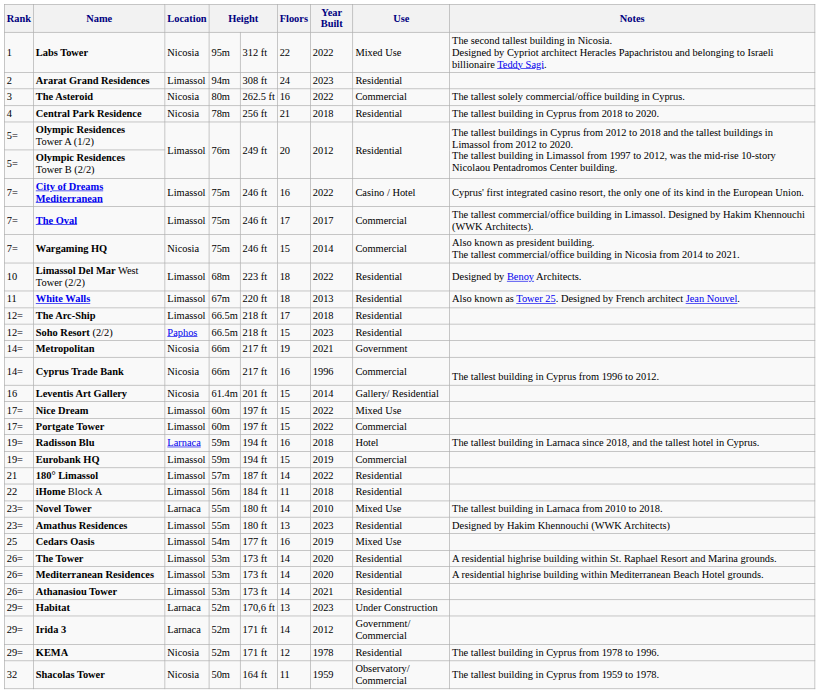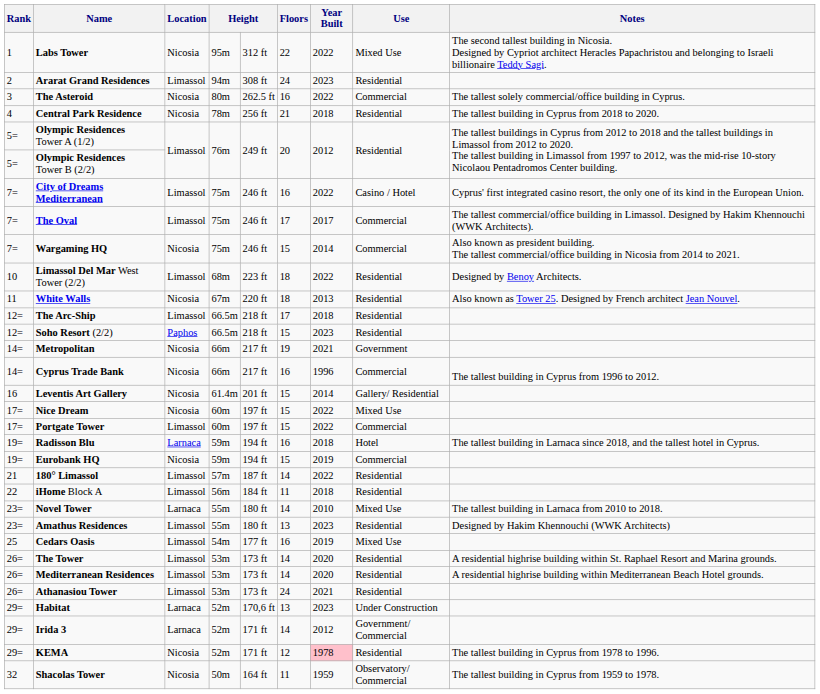 <table class="wikitable sortable">
 <tr style="text-align: center; color: navy;">
 <th>Rank</th>
 <th>Name</th>
 <th>Location</th>
 <th colspan="2">Height</th>
 <th>Floors</th>
 <th>Year Built</th>
 <th>Use</th>
 <th class="unsortable">Notes</th>
 </tr>
 <tr>
 <td>1</td>
 <td><strong>Labs Tower</strong></td>
 <td>Nicosia</td>
 <td>95m</td>
 <td>312 ft</td>
 <td>22</td>
 <td>2022</td>
 <td>Mixed Use</td>
 <td>The second tallest building in Nicosia.<br>Designed by Cypriot architect Heracles Papachristou and belonging to Israeli billionaire <a href='#'>Teddy Sagi</a>.</td>
 </tr>
 <tr>
 <td>2</td>
 <td><strong>Ararat Grand Residences</strong></td>
 <td>Limassol</td>
 <td>94m</td>
 <td>308 ft</td>
 <td>24</td>
 <td>2023</td>
 <td>Residential</td>
 <td></td>
 </tr>
 <tr>
 <td>3</td>
 <td><strong>The Asteroid</strong></td>
 <td>Nicosia</td>
 <td>80m</td>
 <td>262.5 ft</td>
 <td>16</td>
 <td>2022</td>
 <td>Commercial</td>
 <td>The tallest solely commercial/office building in Cyprus.</td>
 </tr>
 <tr style>
 <td>4</td>
 <td><strong>Central Park Residence</strong></td>
 <td>Nicosia</td>
 <td>78m</td>
 <td>256 ft</td>
 <td>21</td>
 <td>2018</td>
 <td>Residential</td>
 <td>The tallest building in Cyprus from 2018 to 2020.</td>
 </tr>
 <tr style>
 <td>5=</td>
 <td><strong>Olympic Residences</strong><br>Tower A (1/2)</td>
 <td rowspan="2">Limassol</td>
 <td rowspan="2">76m</td>
 <td rowspan="2">249 ft</td>
 <td rowspan="2">20</td>
 <td rowspan="2">2012</td>
 <td rowspan="2">Residential</td>
 <td rowspan="2">The tallest buildings in Cyprus from 2012 to 2018 and the tallest buildings in Limassol from 2012 to 2020.<br>The tallest building in Limassol from 1997 to 2012, was the mid-rise 10-story Nicolaou Pentadromos Center building.</td>
 </tr>
 <tr style>
 <td>5=</td>
 <td><strong>Olympic Residences</strong><br>Tower B (2/2)</td>
 </tr>
 <tr>
 <td>7=</td>
 <td><strong><a href='#'>City of Dreams Mediterranean</a></strong></td>
 <td>Limassol</td>
 <td>75m</td>
 <td>246 ft</td>
 <td>16</td>
 <td>2022</td>
 <td>Casino / Hotel</td>
 <td>Cyprus' first integrated casino resort, the only one of its kind in the European Union.</td>
 </tr>
 <tr>
 <td>7=</td>
 <td><strong><a href='#'>The Oval</a></strong></td>
 <td>Limassol</td>
 <td>75m</td>
 <td>246 ft</td>
 <td>17</td>
 <td>2017</td>
 <td>Commercial</td>
 <td>The tallest commercial/office building in Limassol. Designed by Hakim Khennouchi (WWK Architects).</td>
 </tr>
 <tr>
 <td>7=</td>
 <td><strong>Wargaming HQ</strong></td>
 <td>Nicosia</td>
 <td>75m</td>
 <td>246 ft</td>
 <td>15</td>
 <td>2014</td>
 <td>Commercial</td>
 <td>Also known as president building.<br>The tallest commercial/office building in Nicosia from 2014 to 2021.</td>
 </tr>
 <tr>
 <td>10</td>
 <td><strong>Limassol Del Mar</strong> West Tower (2/2)</td>
 <td>Limassol</td>
 <td>68m</td>
 <td>223 ft</td>
 <td>18</td>
 <td>2022</td>
 <td>Residential</td>
 <td>Designed by <a href='#'>Benoy</a> Architects.</td>
 </tr>
 <tr>
 <td>11</td>
 <td><strong><a href='#'>White Walls</a></strong></td>
-<td>Limassol</td>
+<td>Nicosia</td>
 <td>67m</td>
 <td>220 ft</td>
 <td>18</td>
 <td>2013</td>
 <td>Residential</td>
 <td>Also known as <a href='#'>Tower 25</a>. Designed by French architect <a href='#'>Jean Nouvel</a>.</td>
 </tr>
 <tr>
 <td>12=</td>
 <td><strong>The Arc-Ship</strong></td>
 <td>Limassol</td>
 <td>66.5m</td>
 <td>218 ft</td>
 <td>17</td>
 <td>2018</td>
 <td>Residential</td>
 <td></td>
 </tr>
 <tr>
 <td>12=</td>
 <td><strong>Soho Resort</strong> (2/2)</td>
 <td><a href='#'>Paphos</a></td>
 <td>66.5m</td>
 <td>218 ft</td>
 <td>15</td>
 <td>2023</td>
 <td>Residential</td>
 <td></td>
 </tr>
 <tr>
 <td>14=</td>
 <td><strong>Metropolitan</strong></td>
 <td>Nicosia</td>
 <td>66m</td>
 <td>217 ft</td>
 <td>19</td>
 <td>2021</td>
 <td>Government</td>
 <td></td>
 </tr>
 <tr style>
 <td>14=</td>
 <td><strong>Cyprus Trade Bank</strong></td>
 <td>Nicosia</td>
 <td>66m</td>
 <td>217 ft</td>
 <td>16</td>
 <td>1996</td>
 <td>Commercial</td>
 <td><br>The tallest building in Cyprus from 1996 to 2012.<strong></strong></td>
 </tr>
 <tr>
 <td>16</td>
 <td><strong>Leventis Art Gallery</strong></td>
 <td>Nicosia</td>
 <td>61.4m</td>
 <td>201 ft</td>
 <td>15</td>
 <td>2014</td>
 <td>Gallery/ Residential</td>
 <td></td>
 </tr>
 <tr>
 <td>17=</td>
 <td><strong>Nice Dream</strong></td>
-<td>Limassol</td>
+<td>Nicosia</td>
 <td>60m</td>
 <td>197 ft</td>
 <td>15</td>
 <td>2022</td>
 <td>Mixed Use</td>
 <td></td>
 </tr>
 <tr>
 <td>17=</td>
 <td><strong>Portgate Tower</strong></td>
 <td>Limassol</td>
 <td>60m</td>
 <td>197 ft</td>
 <td>15</td>
 <td>2022</td>
 <td>Commercial</td>
 <td></td>
 </tr>
 <tr>
 <td>19=</td>
 <td><strong>Radisson Blu</strong></td>
 <td><a href='#'>Larnaca</a></td>
 <td>59m</td>
 <td>194 ft</td>
 <td>16</td>
 <td>2018</td>
 <td>Hotel</td>
 <td>The tallest building in Larnaca since 2018, and the tallest hotel in Cyprus.</td>
 </tr>
 <tr>
 <td>19=</td>
 <td><strong>Eurobank HQ</strong></td>
-<td>Limassol</td>
+<td>Nicosia</td>
 <td>59m</td>
 <td>194 ft</td>
 <td>15</td>
 <td>2019</td>
 <td>Commercial</td>
 <td></td>
 </tr>
 <tr>
 <td>21</td>
 <td><strong>180° Limassol</strong></td>
 <td>Limassol</td>
 <td>57m</td>
 <td>187 ft</td>
 <td>14</td>
 <td>2022</td>
 <td>Residential</td>
 <td></td>
 </tr>
 <tr>
 <td>22</td>
 <td><strong>iHome</strong> Block A</td>
 <td>Limassol</td>
 <td>56m</td>
 <td>184 ft</td>
 <td>11</td>
 <td>2018</td>
 <td>Residential</td>
 <td></td>
 </tr>
 <tr>
 <td>23=</td>
 <td><strong>Novel Tower</strong></td>
 <td>Larnaca</td>
 <td>55m</td>
 <td>180 ft</td>
 <td>14</td>
 <td>2010</td>
 <td>Mixed Use</td>
 <td>The tallest building in Larnaca from 2010 to 2018.</td>
 </tr>
 <tr>
 <td>23=</td>
 <td><strong>Amathus Residences</strong></td>
 <td>Limassol</td>
 <td>55m</td>
 <td>180 ft</td>
 <td>13</td>
 <td>2023</td>
 <td>Residential</td>
 <td>Designed by Hakim Khennouchi (WWK Architects)</td>
 </tr>
 <tr>
 <td>25</td>
 <td><strong>Cedars Oasis</strong></td>
 <td>Limassol</td>
 <td>54m</td>
 <td>177 ft</td>
 <td>16</td>
 <td>2019</td>
 <td>Mixed Use</td>
 <td></td>
 </tr>
 <tr>
 <td>26=</td>
 <td><strong>The Tower</strong></td>
 <td>Limassol</td>
 <td>53m</td>
 <td>173 ft</td>
 <td>14</td>
 <td>2020</td>
 <td>Residential</td>
 <td>A residential highrise building within St. Raphael Resort and Marina grounds.</td>
 </tr>
 <tr>
 <td>26=</td>
 <td><strong>Mediterranean Residences</strong></td>
 <td>Limassol</td>
 <td>53m</td>
 <td>173 ft</td>
 <td>14</td>
 <td>2020</td>
 <td>Residential</td>
 <td>A residential highrise building within Mediterranean Beach Hotel grounds.</td>
 </tr>
 <tr>
 <td>26=</td>
 <td><strong>Athanasiou Tower</strong></td>
 <td>Limassol</td>
 <td>53m</td>
 <td>173 ft</td>
-<td>14</td>
+<td>24</td>
 <td>2021</td>
 <td>Residential</td>
 <td></td>
 </tr>
 <tr>
 <td>29=</td>
 <td><strong>Habitat</strong></td>
 <td>Larnaca</td>
 <td>52m</td>
 <td>170,6 ft</td>
 <td>13</td>
 <td>2023</td>
 <td>Under Construction</td>
 <td></td>
 </tr>
 <tr>
 <td>29=</td>
 <td><strong>Irida 3</strong></td>
 <td>Larnaca</td>
 <td>52m</td>
 <td>171 ft</td>
 <td>14</td>
 <td>2012</td>
 <td>Government/ Commercial</td>
 <td></td>
 </tr>
 <tr style>
 <td>29=</td>
 <td><strong>KEMA</strong></td>
 <td>Nicosia</td>
 <td>52m</td>
 <td>171 ft</td>
 <td>12</td>
-<td>1978</td>
+<td style="background: pink;">1978</td>
 <td>Residential</td>
 <td>The tallest building in Cyprus from 1978 to 1996.</td>
 </tr>
 <tr style>
 <td>32</td>
 <td><strong>Shacolas Tower</strong></td>
 <td>Nicosia</td>
 <td>50m</td>
 <td>164 ft</td>
 <td>11</td>
 <td>1959</td>
 <td>Observatory/ Commercial</td>
 <td>The tallest building in Cyprus from 1959 to 1978.</td>
 </tr>
 </table>
